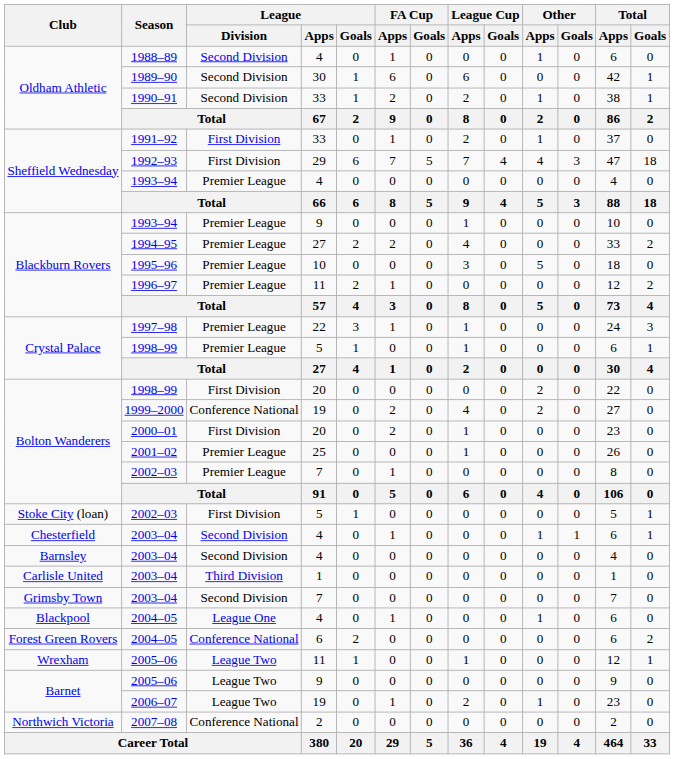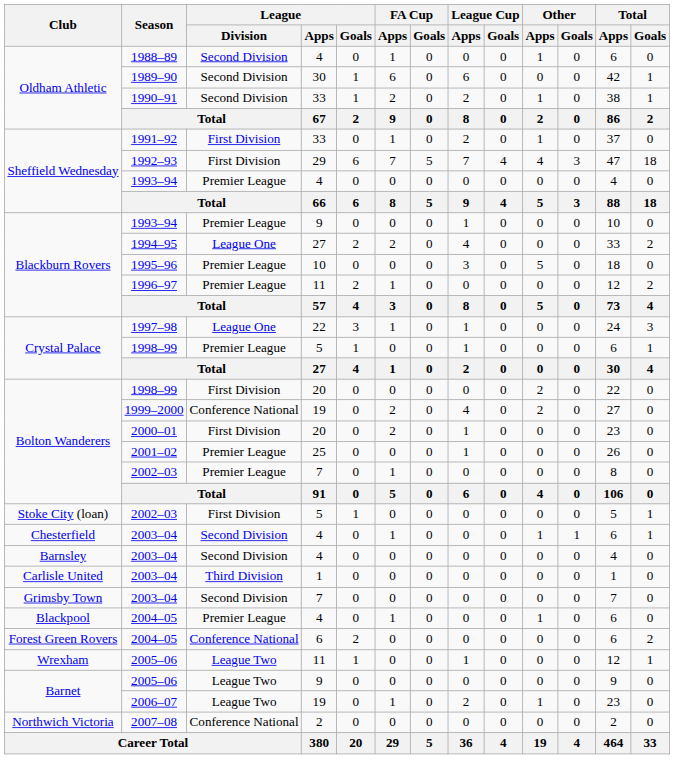 <table class="wikitable" style="text-align:center">
 <tr>
 <th rowspan="2">Club</th>
 <th rowspan="2">Season</th>
 <th colspan="3">League</th>
 <th colspan="2">FA Cup</th>
 <th colspan="2">League Cup</th>
 <th colspan="2">Other</th>
 <th colspan="2">Total</th>
 </tr>
 <tr>
 <th>Division</th>
 <th>Apps</th>
 <th>Goals</th>
 <th>Apps</th>
 <th>Goals</th>
 <th>Apps</th>
 <th>Goals</th>
 <th>Apps</th>
 <th>Goals</th>
 <th>Apps</th>
 <th>Goals</th>
 </tr>
 <tr>
 <td rowspan="4"><a href='#'>Oldham Athletic</a></td>
 <td><a href='#'>1988–89</a></td>
 <td><a href='#'>Second Division</a></td>
 <td>4</td>
 <td>0</td>
 <td>1</td>
 <td>0</td>
 <td>0</td>
 <td>0</td>
 <td>1</td>
 <td>0</td>
 <td>6</td>
 <td>0</td>
 </tr>
 <tr>
 <td><a href='#'>1989–90</a></td>
 <td>Second Division</td>
 <td>30</td>
 <td>1</td>
 <td>6</td>
 <td>0</td>
 <td>6</td>
 <td>0</td>
 <td>0</td>
 <td>0</td>
 <td>42</td>
 <td>1</td>
 </tr>
 <tr>
 <td><a href='#'>1990–91</a></td>
 <td>Second Division</td>
 <td>33</td>
 <td>1</td>
 <td>2</td>
 <td>0</td>
 <td>2</td>
 <td>0</td>
 <td>1</td>
 <td>0</td>
 <td>38</td>
 <td>1</td>
 </tr>
 <tr>
 <th colspan="2">Total</th>
 <th>67</th>
 <th>2</th>
 <th>9</th>
 <th>0</th>
 <th>8</th>
 <th>0</th>
 <th>2</th>
 <th>0</th>
 <th>86</th>
 <th>2</th>
 </tr>
 <tr>
 <td rowspan="4"><a href='#'>Sheffield Wednesday</a></td>
 <td><a href='#'>1991–92</a></td>
 <td><a href='#'>First Division</a></td>
 <td>33</td>
 <td>0</td>
 <td>1</td>
 <td>0</td>
 <td>2</td>
 <td>0</td>
 <td>1</td>
 <td>0</td>
 <td>37</td>
 <td>0</td>
 </tr>
 <tr>
 <td><a href='#'>1992–93</a></td>
 <td>First Division</td>
 <td>29</td>
 <td>6</td>
 <td>7</td>
 <td>5</td>
 <td>7</td>
 <td>4</td>
 <td>4</td>
 <td>3</td>
 <td>47</td>
 <td>18</td>
 </tr>
 <tr>
 <td><a href='#'>1993–94</a></td>
 <td>Premier League</td>
 <td>4</td>
 <td>0</td>
 <td>0</td>
 <td>0</td>
 <td>0</td>
 <td>0</td>
 <td>0</td>
 <td>0</td>
 <td>4</td>
 <td>0</td>
 </tr>
 <tr>
 <th colspan="2">Total</th>
 <th>66</th>
 <th>6</th>
 <th>8</th>
 <th>5</th>
 <th>9</th>
 <th>4</th>
 <th>5</th>
 <th>3</th>
 <th>88</th>
 <th>18</th>
 </tr>
 <tr>
 <td rowspan="5"><a href='#'>Blackburn Rovers</a></td>
 <td><a href='#'>1993–94</a></td>
 <td>Premier League</td>
 <td>9</td>
 <td>0</td>
 <td>0</td>
 <td>0</td>
 <td>1</td>
 <td>0</td>
 <td>0</td>
 <td>0</td>
 <td>10</td>
 <td>0</td>
 </tr>
 <tr>
 <td><a href='#'>1994–95</a></td>
-<td>Premier League</td>
+<td><a href='#'>League One</a></td>
 <td>27</td>
 <td>2</td>
 <td>2</td>
 <td>0</td>
 <td>4</td>
 <td>0</td>
 <td>0</td>
 <td>0</td>
 <td>33</td>
 <td>2</td>
 </tr>
 <tr>
 <td><a href='#'>1995–96</a></td>
 <td>Premier League</td>
 <td>10</td>
 <td>0</td>
 <td>0</td>
 <td>0</td>
 <td>3</td>
 <td>0</td>
 <td>5</td>
 <td>0</td>
 <td>18</td>
 <td>0</td>
 </tr>
 <tr>
 <td><a href='#'>1996–97</a></td>
 <td>Premier League</td>
 <td>11</td>
 <td>2</td>
 <td>1</td>
 <td>0</td>
 <td>0</td>
 <td>0</td>
 <td>0</td>
 <td>0</td>
 <td>12</td>
 <td>2</td>
 </tr>
 <tr>
 <th colspan="2">Total</th>
 <th>57</th>
 <th>4</th>
 <th>3</th>
 <th>0</th>
 <th>8</th>
 <th>0</th>
 <th>5</th>
 <th>0</th>
 <th>73</th>
 <th>4</th>
 </tr>
 <tr>
 <td rowspan="3"><a href='#'>Crystal Palace</a></td>
 <td><a href='#'>1997–98</a></td>
-<td>Premier League</td>
+<td><a href='#'>League One</a></td>
 <td>22</td>
 <td>3</td>
 <td>1</td>
 <td>0</td>
 <td>1</td>
 <td>0</td>
 <td>0</td>
 <td>0</td>
 <td>24</td>
 <td>3</td>
 </tr>
 <tr>
 <td><a href='#'>1998–99</a></td>
 <td>Premier League</td>
 <td>5</td>
 <td>1</td>
 <td>0</td>
 <td>0</td>
 <td>1</td>
 <td>0</td>
 <td>0</td>
 <td>0</td>
 <td>6</td>
 <td>1</td>
 </tr>
 <tr>
 <th colspan="2">Total</th>
 <th>27</th>
 <th>4</th>
 <th>1</th>
 <th>0</th>
 <th>2</th>
 <th>0</th>
 <th>0</th>
 <th>0</th>
 <th>30</th>
 <th>4</th>
 </tr>
 <tr>
 <td rowspan="6"><a href='#'>Bolton Wanderers</a></td>
 <td><a href='#'>1998–99</a></td>
 <td>First Division</td>
 <td>20</td>
 <td>0</td>
 <td>0</td>
 <td>0</td>
 <td>0</td>
 <td>0</td>
 <td>2</td>
 <td>0</td>
 <td>22</td>
 <td>0</td>
 </tr>
 <tr>
 <td><a href='#'>1999–2000</a></td>
 <td>Conference National</td>
 <td>19</td>
 <td>0</td>
 <td>2</td>
 <td>0</td>
 <td>4</td>
 <td>0</td>
 <td>2</td>
 <td>0</td>
 <td>27</td>
 <td>0</td>
 </tr>
 <tr>
 <td><a href='#'>2000–01</a></td>
 <td>First Division</td>
 <td>20</td>
 <td>0</td>
 <td>2</td>
 <td>0</td>
 <td>1</td>
 <td>0</td>
 <td>0</td>
 <td>0</td>
 <td>23</td>
 <td>0</td>
 </tr>
 <tr>
 <td><a href='#'>2001–02</a></td>
 <td>Premier League</td>
 <td>25</td>
 <td>0</td>
 <td>0</td>
 <td>0</td>
 <td>1</td>
 <td>0</td>
 <td>0</td>
 <td>0</td>
 <td>26</td>
 <td>0</td>
 </tr>
 <tr>
 <td><a href='#'>2002–03</a></td>
 <td>Premier League</td>
 <td>7</td>
 <td>0</td>
 <td>1</td>
 <td>0</td>
 <td>0</td>
 <td>0</td>
 <td>0</td>
 <td>0</td>
 <td>8</td>
 <td>0</td>
 </tr>
 <tr>
 <th colspan="2">Total</th>
 <th>91</th>
 <th>0</th>
 <th>5</th>
 <th>0</th>
 <th>6</th>
 <th>0</th>
 <th>4</th>
 <th>0</th>
 <th>106</th>
 <th>0</th>
 </tr>
 <tr>
 <td><a href='#'>Stoke City</a> (loan)</td>
 <td><a href='#'>2002–03</a></td>
 <td>First Division</td>
 <td>5</td>
 <td>1</td>
 <td>0</td>
 <td>0</td>
 <td>0</td>
 <td>0</td>
 <td>0</td>
 <td>0</td>
 <td>5</td>
 <td>1</td>
 </tr>
 <tr>
 <td><a href='#'>Chesterfield</a></td>
 <td><a href='#'>2003–04</a></td>
 <td><a href='#'>Second Division</a></td>
 <td>4</td>
 <td>0</td>
 <td>1</td>
 <td>0</td>
 <td>0</td>
 <td>0</td>
 <td>1</td>
 <td>1</td>
 <td>6</td>
 <td>1</td>
 </tr>
 <tr>
 <td><a href='#'>Barnsley</a></td>
 <td><a href='#'>2003–04</a></td>
 <td>Second Division</td>
 <td>4</td>
 <td>0</td>
 <td>0</td>
 <td>0</td>
 <td>0</td>
 <td>0</td>
 <td>0</td>
 <td>0</td>
 <td>4</td>
 <td>0</td>
 </tr>
 <tr>
 <td><a href='#'>Carlisle United</a></td>
 <td><a href='#'>2003–04</a></td>
 <td><a href='#'>Third Division</a></td>
 <td>1</td>
 <td>0</td>
 <td>0</td>
 <td>0</td>
 <td>0</td>
 <td>0</td>
 <td>0</td>
 <td>0</td>
 <td>1</td>
 <td>0</td>
 </tr>
 <tr>
 <td><a href='#'>Grimsby Town</a></td>
 <td><a href='#'>2003–04</a></td>
 <td>Second Division</td>
 <td>7</td>
 <td>0</td>
 <td>0</td>
 <td>0</td>
 <td>0</td>
 <td>0</td>
 <td>0</td>
 <td>0</td>
 <td>7</td>
 <td>0</td>
 </tr>
 <tr>
 <td><a href='#'>Blackpool</a></td>
 <td><a href='#'>2004–05</a></td>
-<td><a href='#'>League One</a></td>
+<td>Premier League</td>
 <td>4</td>
 <td>0</td>
 <td>1</td>
 <td>0</td>
 <td>0</td>
 <td>0</td>
 <td>1</td>
 <td>0</td>
 <td>6</td>
 <td>0</td>
 </tr>
 <tr>
 <td><a href='#'>Forest Green Rovers</a></td>
 <td><a href='#'>2004–05</a></td>
 <td><a href='#'>Conference National</a></td>
 <td>6</td>
 <td>2</td>
 <td>0</td>
 <td>0</td>
 <td>0</td>
 <td>0</td>
 <td>0</td>
 <td>0</td>
 <td>6</td>
 <td>2</td>
 </tr>
 <tr>
 <td><a href='#'>Wrexham</a></td>
 <td><a href='#'>2005–06</a></td>
 <td><a href='#'>League Two</a></td>
 <td>11</td>
 <td>1</td>
 <td>0</td>
 <td>0</td>
 <td>1</td>
 <td>0</td>
 <td>0</td>
 <td>0</td>
 <td>12</td>
 <td>1</td>
 </tr>
 <tr>
 <td rowspan="2"><a href='#'>Barnet</a></td>
 <td><a href='#'>2005–06</a></td>
 <td>League Two</td>
 <td>9</td>
 <td>0</td>
 <td>0</td>
 <td>0</td>
 <td>0</td>
 <td>0</td>
 <td>0</td>
 <td>0</td>
 <td>9</td>
 <td>0</td>
 </tr>
 <tr>
 <td><a href='#'>2006–07</a></td>
 <td>League Two</td>
 <td>19</td>
 <td>0</td>
 <td>1</td>
 <td>0</td>
 <td>2</td>
 <td>0</td>
 <td>1</td>
 <td>0</td>
 <td>23</td>
 <td>0</td>
 </tr>
 <tr>
 <td><a href='#'>Northwich Victoria</a></td>
 <td><a href='#'>2007–08</a></td>
 <td>Conference National</td>
 <td>2</td>
 <td>0</td>
 <td>0</td>
 <td>0</td>
 <td>0</td>
 <td>0</td>
 <td>0</td>
 <td>0</td>
 <td>2</td>
 <td>0</td>
 </tr>
 <tr>
 <th colspan="3">Career Total</th>
 <th>380</th>
 <th>20</th>
 <th>29</th>
 <th>5</th>
 <th>36</th>
 <th>4</th>
 <th>19</th>
 <th>4</th>
 <th>464</th>
 <th>33</th>
 </tr>
 </table>
